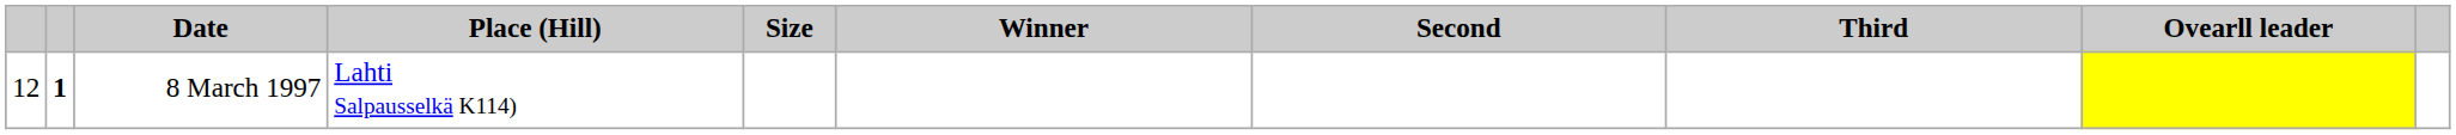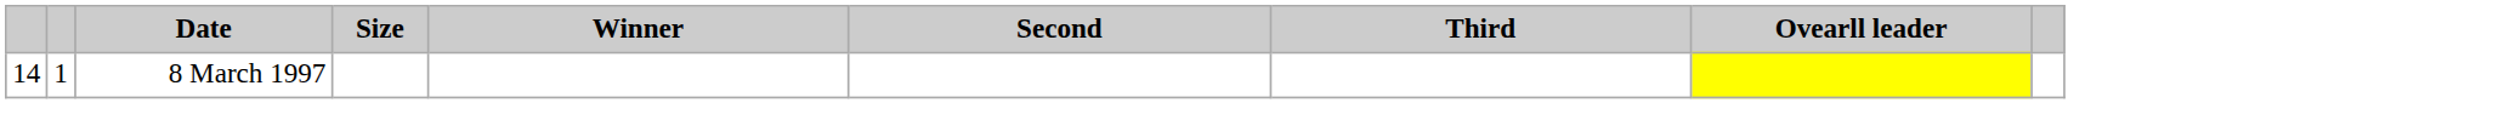 <table class="wikitable plainrowheaders" style="background:#fff; font-size:86%; line-height:16px; border:grey solid 1px; border-collapse:collapse;">
 <tr style="background:#ccc; text-align:center;">
 <th scope="col" style="background:#ccc; width=30 px;"></th>
 <th scope="col" style="background:#ccc; width=30 px;"></th>
 <th scope="col" style="background:#ccc; width:120px;">Date</th>
-<th scope="col" style="background:#ccc; width:200px;">Place (Hill)</th>
 <th scope="col" style="background:#ccc; width:40px;">Size</th>
 <th scope="col" style="background:#ccc; width:200px;">Winner</th>
 <th scope="col" style="background:#ccc; width:200px;">Second</th>
 <th scope="col" style="background:#ccc; width:200px;">Third</th>
 <th scope="col" style="background:#ccc; width:160px;">Ovearll leader</th>
 <th scope="col" style="background:#ccc; width:10px;"></th>
 </tr>
 <tr>
-<td align=center>12</td>
-<td align=center><strong>1</strong></td>
+<td align=center>14</td>
+<td align=center>1</td>
 <td align=right>8 March 1997</td>
-<td> <a href='#'>Lahti</a><br><small><a href='#'>Salpausselkä</a> K114)</small></td>
 <td align=right></td>
 <td></td>
 <td></td>
 <td></td>
 <td bgcolor=yellow></td>
 <td></td>
 </tr>
 </table>
